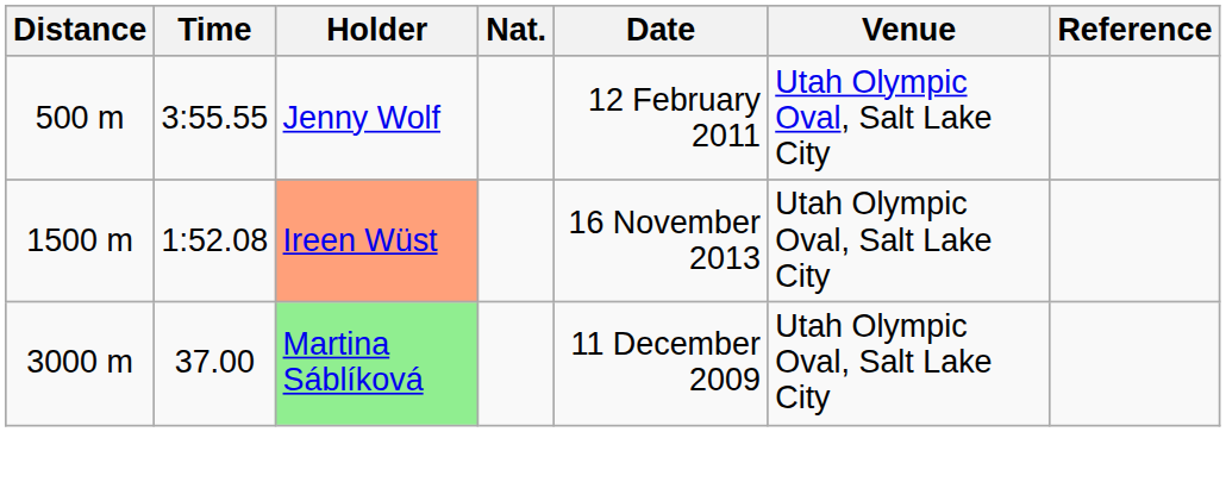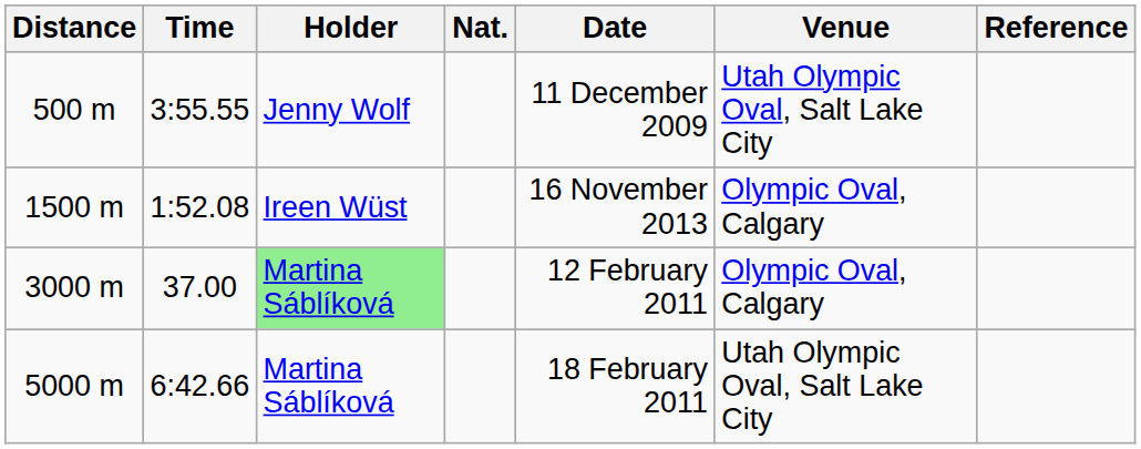 <table class="wikitable" border="1" style="text-align:center">
 <tr>
 <th>Distance</th>
 <th>Time</th>
 <th>Holder</th>
 <th>Nat.</th>
 <th>Date</th>
 <th>Venue</th>
 <th>Reference</th>
 </tr>
 <tr>
 <td>500 m</td>
 <td>3:55.55</td>
 <td align=left><a href='#'>Jenny Wolf</a></td>
 <td></td>
-<td align=right>12 February 2011</td>
+<td align=right>11 December 2009</td>
 <td align=left><a href='#'>Utah Olympic Oval</a>, Salt Lake City</td>
 <td></td>
 </tr>
 <tr>
 <td>1500 m</td>
 <td>1:52.08</td>
-<td align=left style="background: lightsalmon;"><a href='#'>Ireen Wüst</a></td>
+<td align=left><a href='#'>Ireen Wüst</a></td>
 <td></td>
 <td align=right>16 November 2013</td>
-<td align=left>Utah Olympic Oval, Salt Lake City</td>
+<td align=left><a href='#'>Olympic Oval</a>, Calgary</td>
 <td></td>
 </tr>
 <tr>
 <td>3000 m</td>
 <td>37.00</td>
 <td align=left style="background: lightgreen;"><a href='#'>Martina Sáblíková</a></td>
 <td></td>
-<td align=right>11 December 2009</td>
+<td align=right>12 February 2011</td>
+<td align=left><a href='#'>Olympic Oval</a>, Calgary</td>
+<td></td>
+</tr>
+<tr>
+<td>5000 m</td>
+<td>6:42.66</td>
+<td align=left><a href='#'>Martina Sáblíková</a></td>
+<td></td>
+<td align=right>18 February 2011</td>
 <td align=left>Utah Olympic Oval, Salt Lake City</td>
 <td></td>
 </tr>
 </table>
